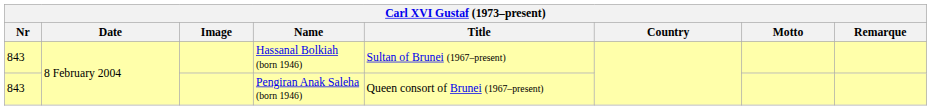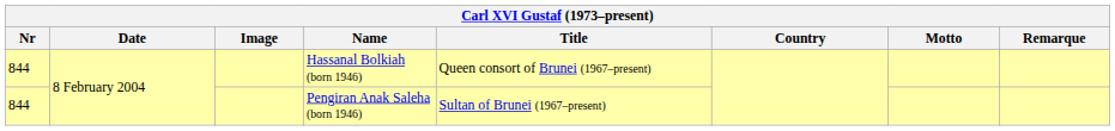 <table class="wikitable" width=100%>
 <tr>
 <th colspan=8><a href='#'>Carl XVI Gustaf</a> (1973–present)</th>
 </tr>
 <tr>
 <th width=4%>Nr</th>
 <th width=15%>Date</th>
 <th width=8%>Image</th>
 <th width=12%>Name</th>
 <th>Title</th>
 <th width=16%>Country</th>
 <th width=10%>Motto</th>
 <th width=10%>Remarque</th>
 </tr>
 <tr bgcolor="#FFFFAA">
-<td>843</td>
+<td>844</td>
 <td rowspan="2">8 February 2004</td>
 <td></td>
 <td><a href='#'>Hassanal Bolkiah</a><br><small>(born 1946)</small></td>
-<td><a href='#'>Sultan of Brunei</a> <small>(1967–present)</small></td>
+<td>Queen consort of <a href='#'>Brunei</a> <small>(1967–present)</small></td>
 <td rowspan="2"></td>
 <td></td>
 <td></td>
 </tr>
 <tr bgcolor="#FFFFAA">
-<td>843</td>
+<td>844</td>
 <td></td>
 <td><a href='#'>Pengiran Anak Saleha</a><br><small>(born 1946)</small></td>
-<td>Queen consort of <a href='#'>Brunei</a> <small>(1967–present)</small></td>
+<td><a href='#'>Sultan of Brunei</a> <small>(1967–present)</small></td>
 <td></td>
 <td></td>
 </tr>
 </table>
